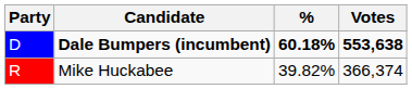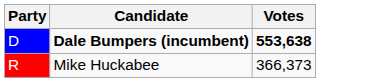 <table class="wikitable">
 <tr>
 <th>Party</th>
 <th>Candidate</th>
-<th>%</th>
 <th>Votes</th>
 </tr>
 <tr>
 <td style="background: blue; color: white;">D</td>
 <td><strong>Dale Bumpers</strong> <strong>(incumbent)</strong></td>
-<td><strong>60.18%</strong></td>
 <td><strong>553,638</strong></td>
 </tr>
 <tr>
 <td style="background: red; color: white;">R</td>
 <td>Mike Huckabee</td>
-<td>39.82%</td>
-<td>366,374</td>
+<td>366,373</td>
 </tr>
 </table>
